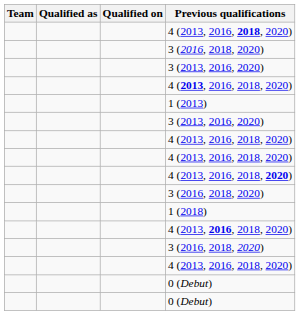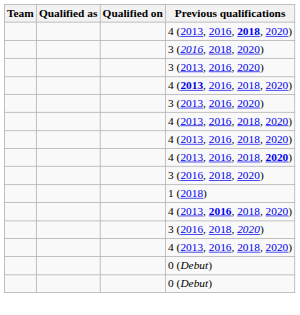 <table class="wikitable sortable">
 <tr>
 <th>Team</th>
 <th>Qualified as</th>
 <th>Qualified on</th>
 <th>Previous qualifications</th>
 </tr>
 <tr>
 <td></td>
 <td></td>
 <td></td>
 <td>4 (<a href='#'>2013</a>, <a href='#'>2016</a>, <strong><a href='#'>2018</a></strong>, <a href='#'>2020</a>)</td>
 </tr>
 <tr>
 <td></td>
 <td></td>
 <td></td>
 <td>3 (<em><a href='#'>2016</a></em>, <a href='#'>2018</a>, <a href='#'>2020</a>)</td>
 </tr>
 <tr>
 <td></td>
 <td></td>
 <td></td>
 <td>3 (<a href='#'>2013</a>, <a href='#'>2016</a>, <a href='#'>2020</a>)</td>
 </tr>
 <tr>
 <td></td>
 <td></td>
 <td></td>
 <td>4 (<strong><a href='#'>2013</a></strong>, <a href='#'>2016</a>, <a href='#'>2018</a>, <a href='#'>2020</a>)</td>
-</tr>
-<tr>
-<td></td>
-<td></td>
-<td></td>
-<td>1 (<a href='#'>2013</a>)</td>
 </tr>
 <tr>
 <td></td>
 <td></td>
 <td></td>
 <td>3 (<a href='#'>2013</a>, <a href='#'>2016</a>, <a href='#'>2020</a>)</td>
 </tr>
 <tr>
 <td></td>
 <td></td>
 <td></td>
 <td>4 (<a href='#'>2013</a>, <a href='#'>2016</a>, <a href='#'>2018</a>, <a href='#'>2020</a>)</td>
 </tr>
 <tr>
 <td></td>
 <td></td>
 <td></td>
 <td>4 (<a href='#'>2013</a>, <a href='#'>2016</a>, <a href='#'>2018</a>, <a href='#'>2020</a>)</td>
 </tr>
 <tr>
 <td></td>
 <td></td>
 <td></td>
 <td>4 (<a href='#'>2013</a>, <a href='#'>2016</a>, <a href='#'>2018</a>, <strong><a href='#'>2020</a></strong>)</td>
 </tr>
 <tr>
 <td></td>
 <td></td>
 <td></td>
 <td>3 (<a href='#'>2016</a>, <a href='#'>2018</a>, <a href='#'>2020</a>)</td>
 </tr>
 <tr>
 <td></td>
 <td></td>
 <td></td>
 <td>1 (<a href='#'>2018</a>)</td>
 </tr>
 <tr>
 <td></td>
 <td></td>
 <td></td>
 <td>4 (<a href='#'>2013</a>, <strong><a href='#'>2016</a></strong>, <a href='#'>2018</a>, <a href='#'>2020</a>)</td>
 </tr>
 <tr>
 <td></td>
 <td></td>
 <td></td>
 <td>3 (<a href='#'>2016</a>, <a href='#'>2018</a>, <em><a href='#'>2020</a></em>)</td>
 </tr>
 <tr>
 <td></td>
 <td></td>
 <td></td>
 <td>4 (<a href='#'>2013</a>, <a href='#'>2016</a>, <a href='#'>2018</a>, <a href='#'>2020</a>)</td>
 </tr>
 <tr>
 <td></td>
 <td></td>
 <td></td>
 <td>0 (<em>Debut</em>)</td>
 </tr>
 <tr>
 <td></td>
 <td></td>
 <td></td>
 <td>0 (<em>Debut</em>)</td>
 </tr>
 </table>
